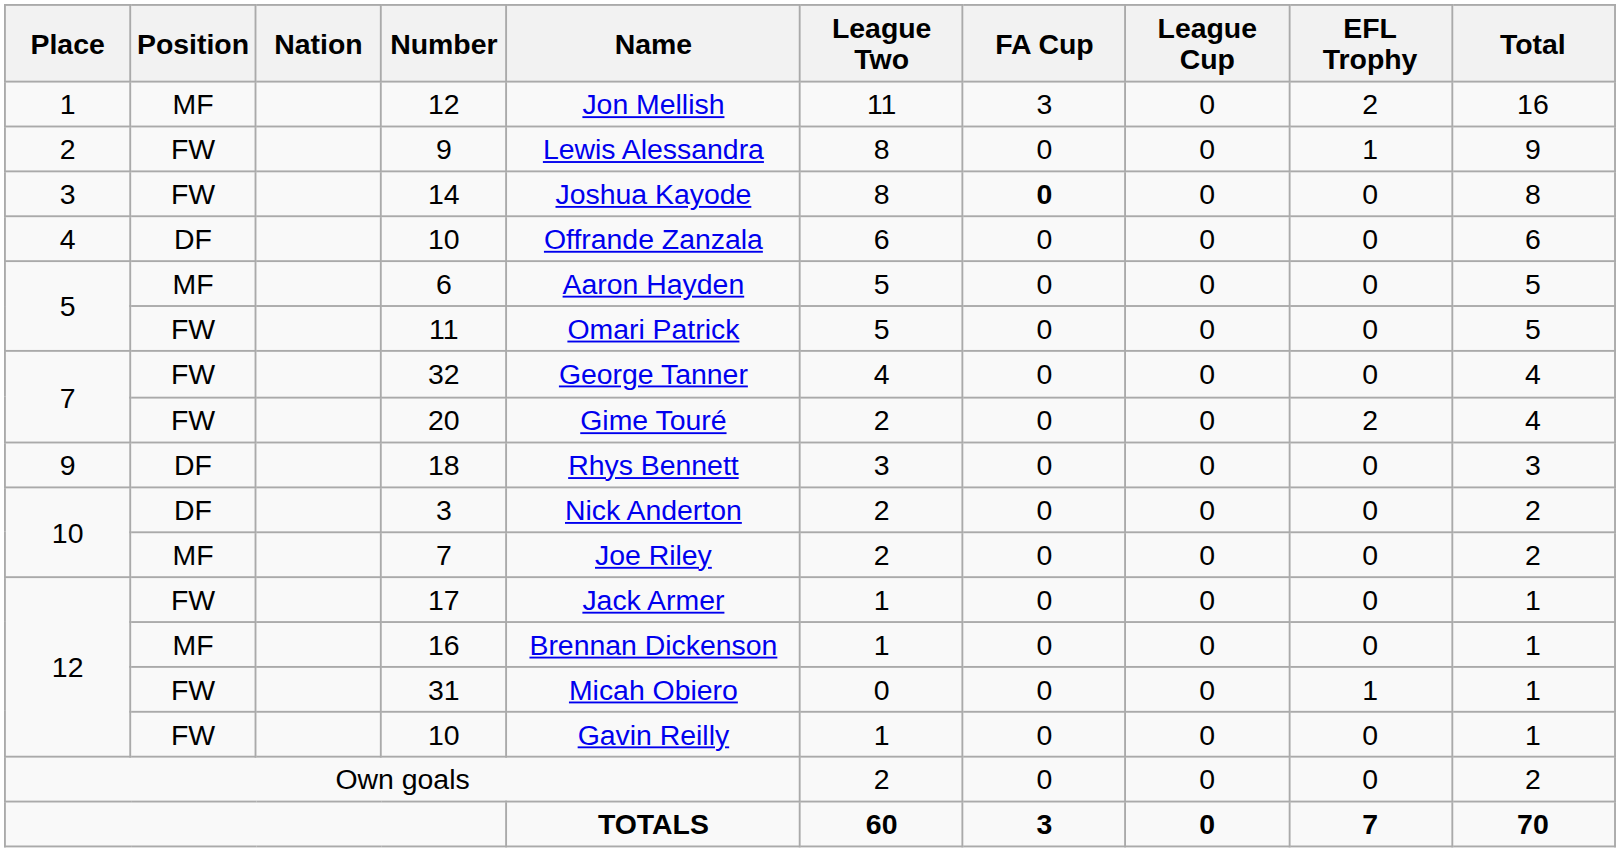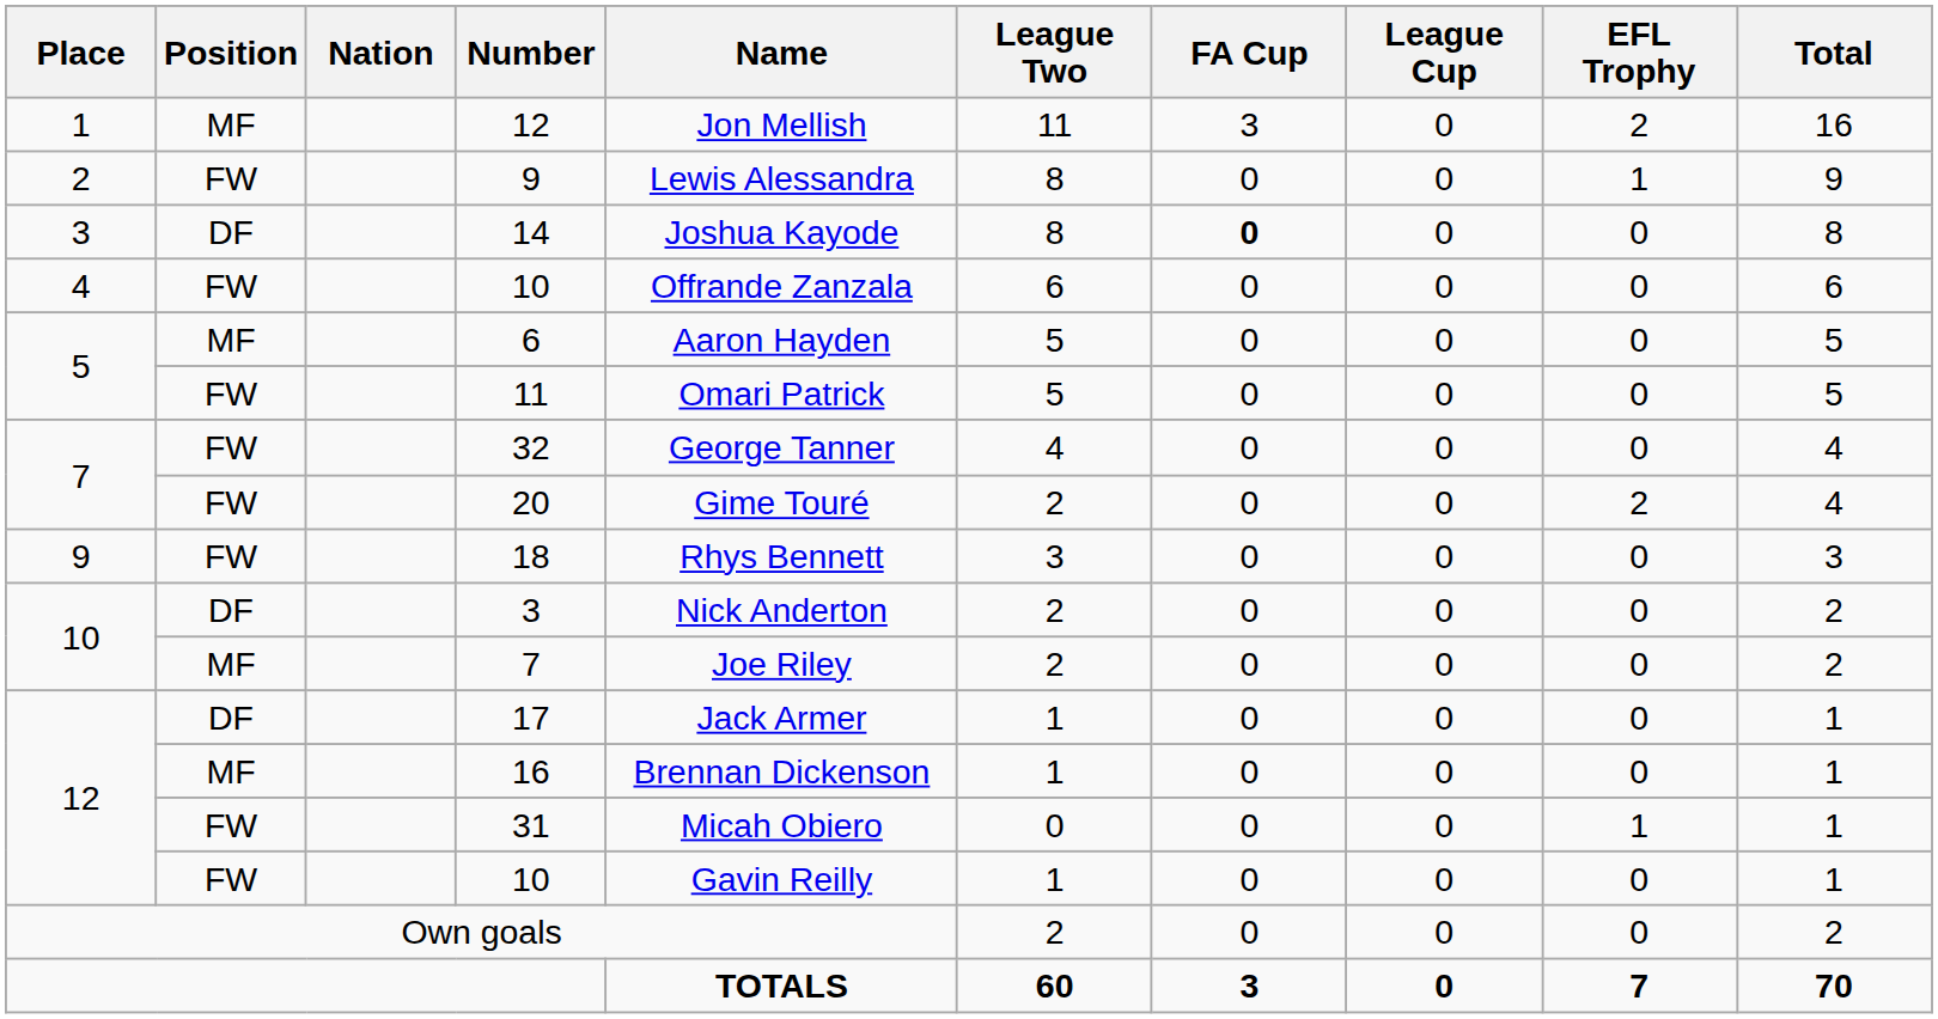 <table class="wikitable" style="font-size: 95%; text-align: center;">
 <tr>
 <th width=60>Place</th>
 <th width=60>Position</th>
 <th width=60>Nation</th>
 <th width=60>Number</th>
 <th width=150>Name</th>
 <th width=80>League Two</th>
 <th width=80>FA Cup</th>
 <th width=80>League Cup</th>
 <th width=80>EFL Trophy</th>
 <th width=80>Total</th>
 </tr>
 <tr>
 <td rowspan=1>1</td>
 <td>MF</td>
 <td></td>
 <td>12</td>
 <td><a href='#'>Jon Mellish</a></td>
 <td>11</td>
 <td>3</td>
 <td>0</td>
 <td>2</td>
 <td>16</td>
 </tr>
 <tr>
 <td rowspan=1>2</td>
 <td>FW</td>
 <td></td>
 <td>9</td>
 <td><a href='#'>Lewis Alessandra</a></td>
 <td>8</td>
 <td>0</td>
 <td>0</td>
 <td>1</td>
 <td>9</td>
 </tr>
 <tr>
 <td rowspan=1>3</td>
-<td>FW</td>
+<td>DF</td>
 <td></td>
 <td>14</td>
 <td><a href='#'>Joshua Kayode</a></td>
 <td>8</td>
 <td><strong>0</strong></td>
 <td>0</td>
 <td>0</td>
 <td>8</td>
 </tr>
 <tr>
 <td rowspan=1>4</td>
-<td>DF</td>
+<td>FW</td>
 <td></td>
 <td>10</td>
 <td><a href='#'>Offrande Zanzala</a></td>
 <td>6</td>
 <td>0</td>
 <td>0</td>
 <td>0</td>
 <td>6</td>
 </tr>
 <tr>
 <td rowspan=2>5</td>
 <td>MF</td>
 <td></td>
 <td>6</td>
 <td><a href='#'>Aaron Hayden</a></td>
 <td>5</td>
 <td>0</td>
 <td>0</td>
 <td>0</td>
 <td>5</td>
 </tr>
 <tr>
 <td>FW</td>
 <td></td>
 <td>11</td>
 <td><a href='#'>Omari Patrick</a></td>
 <td>5</td>
 <td>0</td>
 <td>0</td>
 <td>0</td>
 <td>5</td>
 </tr>
 <tr>
 <td rowspan=2>7</td>
 <td>FW</td>
 <td></td>
 <td>32</td>
 <td><a href='#'>George Tanner</a></td>
 <td>4</td>
 <td>0</td>
 <td>0</td>
 <td>0</td>
 <td>4</td>
 </tr>
 <tr>
 <td>FW</td>
 <td></td>
 <td>20</td>
 <td><a href='#'>Gime Touré</a></td>
 <td>2</td>
 <td>0</td>
 <td>0</td>
 <td>2</td>
 <td>4</td>
 </tr>
 <tr>
 <td rowspan=1>9</td>
-<td>DF</td>
+<td>FW</td>
 <td></td>
 <td>18</td>
 <td><a href='#'>Rhys Bennett</a></td>
 <td>3</td>
 <td>0</td>
 <td>0</td>
 <td>0</td>
 <td>3</td>
 </tr>
 <tr>
 <td rowspan=2>10</td>
 <td>DF</td>
 <td></td>
 <td>3</td>
 <td><a href='#'>Nick Anderton</a></td>
 <td>2</td>
 <td>0</td>
 <td>0</td>
 <td>0</td>
 <td>2</td>
 </tr>
 <tr>
 <td>MF</td>
 <td></td>
 <td>7</td>
 <td><a href='#'>Joe Riley</a></td>
 <td>2</td>
 <td>0</td>
 <td>0</td>
 <td>0</td>
 <td>2</td>
 </tr>
 <tr>
 <td rowspan=4>12</td>
-<td>FW</td>
+<td>DF</td>
 <td></td>
 <td>17</td>
 <td><a href='#'>Jack Armer</a></td>
 <td>1</td>
 <td>0</td>
 <td>0</td>
 <td>0</td>
 <td>1</td>
 </tr>
 <tr>
 <td>MF</td>
 <td></td>
 <td>16</td>
 <td><a href='#'>Brennan Dickenson</a></td>
 <td>1</td>
 <td>0</td>
 <td>0</td>
 <td>0</td>
 <td>1</td>
 </tr>
 <tr>
 <td>FW</td>
 <td></td>
 <td>31</td>
 <td><a href='#'>Micah Obiero</a></td>
 <td>0</td>
 <td>0</td>
 <td>0</td>
 <td>1</td>
 <td>1</td>
 </tr>
 <tr>
 <td>FW</td>
 <td></td>
 <td>10</td>
 <td><a href='#'>Gavin Reilly</a></td>
 <td>1</td>
 <td>0</td>
 <td>0</td>
 <td>0</td>
 <td>1</td>
 </tr>
 <tr>
 <td colspan=5>Own goals</td>
 <td>2</td>
 <td>0</td>
 <td>0</td>
 <td>0</td>
 <td>2</td>
 </tr>
 <tr>
 <td colspan="4"></td>
 <td><strong>TOTALS</strong></td>
 <td><strong>60</strong></td>
 <td><strong>3</strong></td>
 <td><strong>0</strong></td>
 <td><strong>7</strong></td>
 <td><strong>70</strong></td>
 </tr>
 </table>
